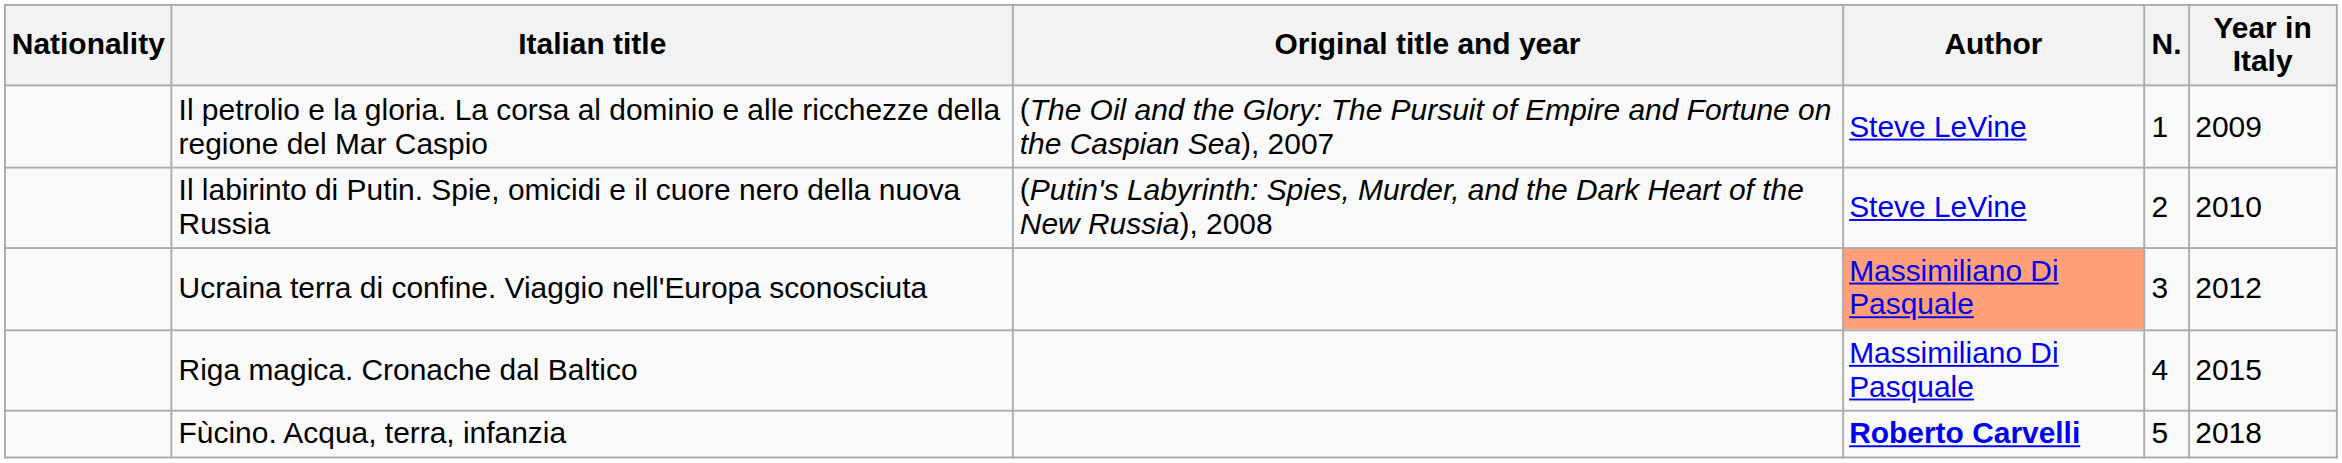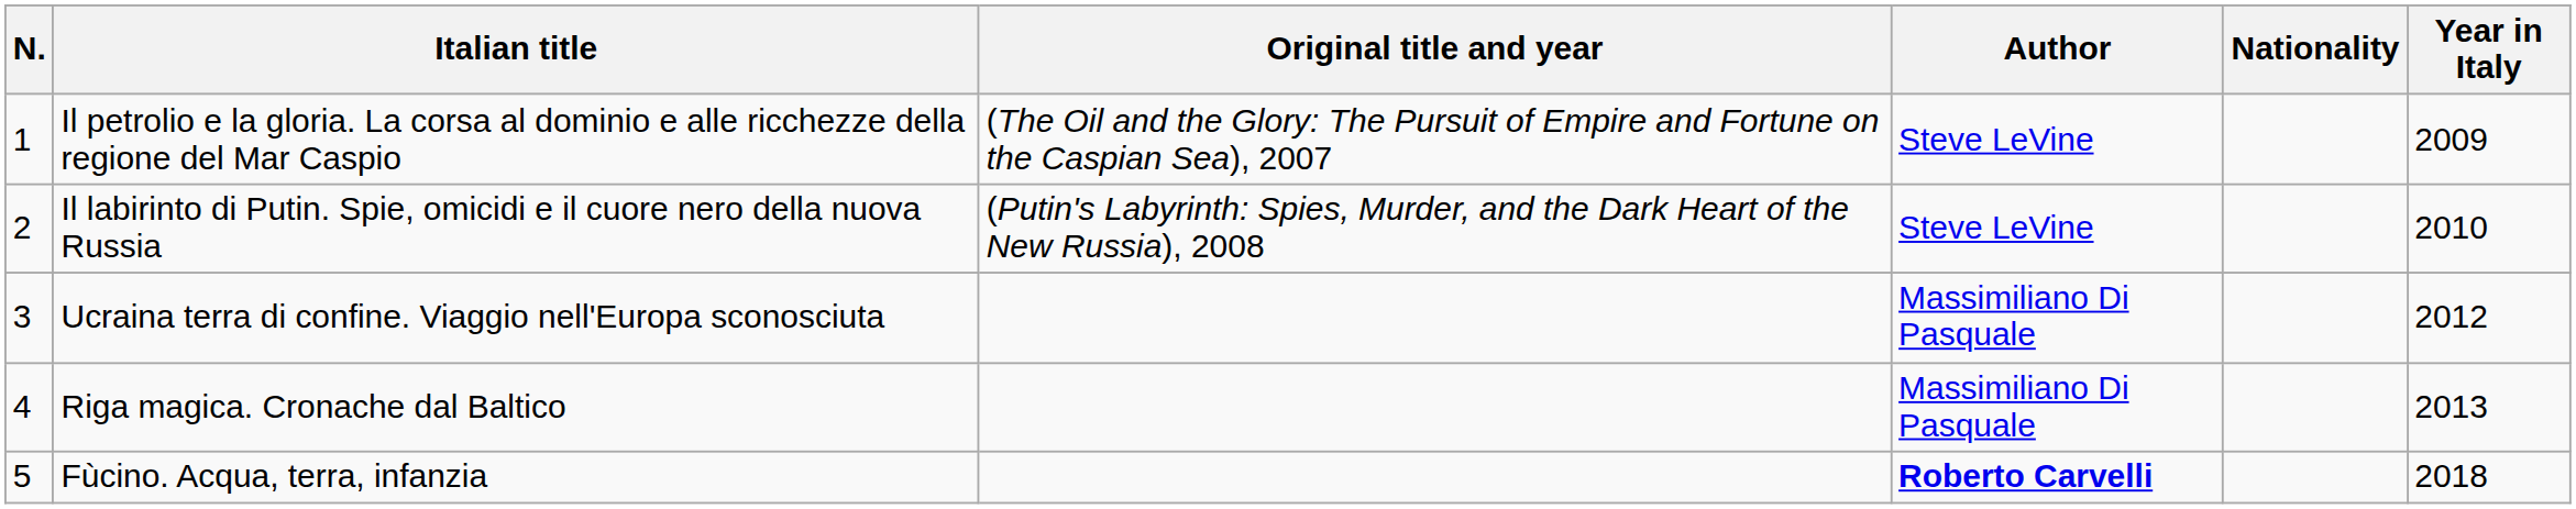 <table class="wikitable sortable" |>
 <tr bgcolor="#EFEFEF"|>
-<th>Nationality</th>
+<th>N.</th>
 <th>Italian title</th>
 <th>Original title and year</th>
 <th>Author</th>
-<th>N.</th>
+<th>Nationality</th>
 <th>Year in Italy</th>
 </tr>
 <tr>
-<td></td>
+<td>1</td>
 <td Il petrolio e la gloria>Il petrolio e la gloria. La corsa al dominio e alle ricchezze della regione del Mar Caspio</td>
 <td>(<em>The Oil and the Glory: The Pursuit of Empire and Fortune on the Caspian Sea</em>), 2007</td>
 <td><a href='#'>Steve LeVine</a></td>
-<td>1</td>
+<td></td>
 <td>2009</td>
 </tr>
 <tr>
-<td></td>
+<td>2</td>
 <td Il labirinto di Putin>Il labirinto di Putin. Spie, omicidi e il cuore nero della nuova Russia</td>
 <td>(<em>Putin's Labyrinth: Spies, Murder, and the Dark Heart of the New Russia</em>), 2008</td>
 <td><a href='#'>Steve LeVine</a></td>
-<td>2</td>
+<td></td>
 <td>2010</td>
 </tr>
 <tr>
-<td></td>
+<td>3</td>
 <td Ucraina terra di confine>Ucraina terra di confine. Viaggio nell'Europa sconosciuta</td>
 <td></td>
-<td style="background: lightsalmon;"><a href='#'>Massimiliano Di Pasquale</a></td>
-<td>3</td>
+<td><a href='#'>Massimiliano Di Pasquale</a></td>
+<td></td>
 <td>2012</td>
 </tr>
 <tr>
-<td></td>
+<td>4</td>
 <td Riga magica>Riga magica. Cronache dal Baltico</td>
 <td></td>
 <td><a href='#'>Massimiliano Di Pasquale</a></td>
-<td>4</td>
-<td>2015</td>
+<td></td>
+<td>2013</td>
 </tr>
 <tr>
-<td></td>
+<td>5</td>
 <td>Fùcino. Acqua, terra, infanzia</td>
 <td></td>
 <td><strong><a href='#'>Roberto Carvelli</a></strong></td>
-<td>5</td>
+<td></td>
 <td>2018</td>
 </tr>
 </table>
